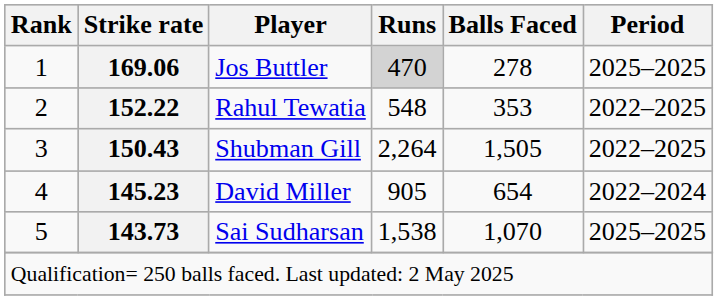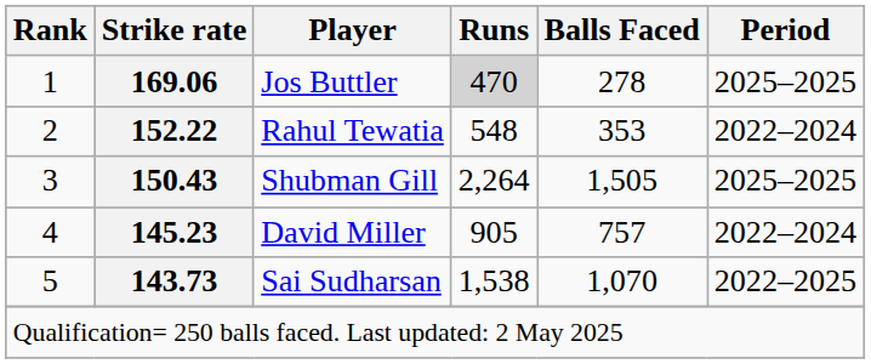 <table class="wikitable sortable">
 <tr>
 <th scope=col>Rank</th>
 <th scope=col>Strike rate</th>
 <th scope=col>Player</th>
 <th scope=col>Runs</th>
 <th scope=col>Balls Faced</th>
 <th scope=col>Period</th>
 </tr>
 <tr>
 <td align=center>1</td>
 <th scope=row style=text-align:center;>169.06</th>
 <td><a href='#'>Jos Buttler</a></td>
 <td align="center" style="background: lightgrey;">470</td>
 <td align="center">278</td>
 <td>2025–2025</td>
 </tr>
 <tr>
 <td align=center>2</td>
 <th scope=row style=text-align:center;>152.22</th>
 <td><a href='#'>Rahul Tewatia</a></td>
 <td align="center">548</td>
 <td align="center">353</td>
-<td>2022–2025</td>
+<td>2022–2024</td>
 </tr>
 <tr>
 <td align=center>3</td>
 <th scope=row style=text-align:center;>150.43</th>
 <td><a href='#'>Shubman Gill</a></td>
 <td align="center">2,264</td>
 <td align="center">1,505</td>
-<td>2022–2025</td>
+<td>2025–2025</td>
 </tr>
 <tr>
 <td align=center>4</td>
 <th scope=row style=text-align:center;>145.23</th>
 <td><a href='#'>David Miller</a></td>
 <td align="center">905</td>
-<td align="center">654</td>
+<td align="center">757</td>
 <td>2022–2024</td>
 </tr>
 <tr>
 <td align=center>5</td>
 <th scope=row style=text-align:center;>143.73</th>
 <td><a href='#'>Sai Sudharsan</a></td>
 <td align="center">1,538</td>
 <td align="center">1,070</td>
-<td>2025–2025</td>
+<td>2022–2025</td>
 </tr>
 <tr>
 </tr>
 <tr class=sortbottom>
 <td colspan=6><small>Qualification= 250 balls faced. Last updated: 2 May 2025</small></td>
 </tr>
 </table>
